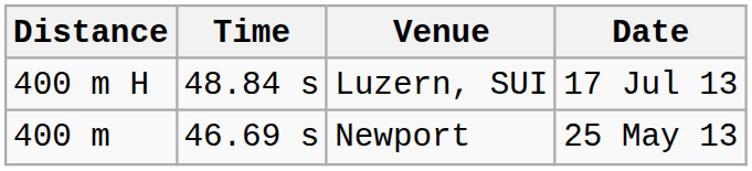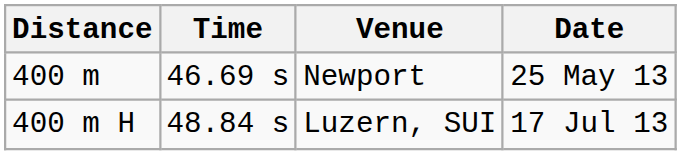 <table class="wikitable">
 <tr>
 <th>Distance</th>
 <th>Time</th>
 <th>Venue</th>
 <th>Date</th>
 </tr>
 <tr>
+<td>400 m</td>
+<td>46.69 s</td>
+<td>Newport</td>
+<td>25 May 13</td>
+</tr>
+<tr>
 <td>400 m H</td>
 <td>48.84 s</td>
 <td>Luzern, SUI</td>
 <td>17 Jul 13</td>
 </tr>
-<tr>
-<td>400 m</td>
-<td>46.69 s</td>
-<td>Newport</td>
-<td>25 May 13</td>
-</tr>
 </table>
